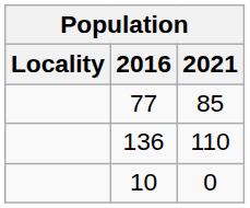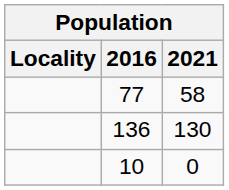 <table class="wikitable" style="text-align:center;">
 <tr>
 <th colspan="3" style="text-align:center; font-weight:bold">Population</th>
 </tr>
 <tr>
 <th style="text-align:center; background:  font-weight:bold">Locality</th>
 <th style="text-align:center; background:  font-weight:bold"><strong>2016</strong></th>
 <th style="text-align:center; background:  font-weight:bold"><strong>2021</strong></th>
 </tr>
 <tr>
 <td></td>
 <td>77</td>
-<td>85</td>
+<td>58</td>
 </tr>
 <tr>
 <td></td>
 <td>136</td>
-<td>110</td>
+<td>130</td>
 </tr>
 <tr>
 <td></td>
 <td>10</td>
 <td>0</td>
 </tr>
 </table>
